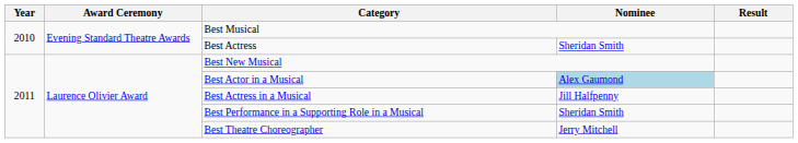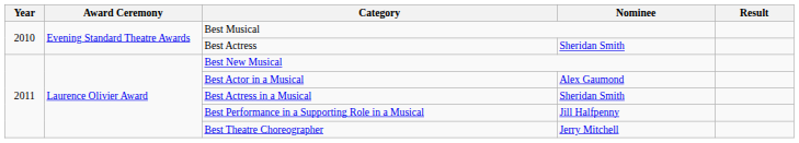 <table class="wikitable" style="width:95%;">
 <tr>
 <th style="width:5%;">Year</th>
 <th style="width:20%;">Award Ceremony</th>
 <th style="width:45%;">Category</th>
 <th style="width:20%;">Nominee</th>
 <th style="width:10%;">Result</th>
 </tr>
 <tr>
 <td rowspan="2" style="text-align:center;">2010</td>
 <td rowspan="2"><a href='#'>Evening Standard Theatre Awards</a></td>
 <td colspan="2">Best Musical</td>
 <td></td>
 </tr>
 <tr>
 <td>Best Actress</td>
 <td><a href='#'>Sheridan Smith</a></td>
 <td></td>
 </tr>
 <tr>
 <td rowspan="5" style="text-align:center;">2011</td>
 <td rowspan="5"><a href='#'>Laurence Olivier Award</a></td>
 <td colspan="2"><a href='#'>Best New Musical</a></td>
 <td></td>
 </tr>
 <tr>
 <td><a href='#'>Best Actor in a Musical</a></td>
-<td style="background: lightblue;"><a href='#'>Alex Gaumond</a></td>
+<td><a href='#'>Alex Gaumond</a></td>
 <td></td>
 </tr>
 <tr>
 <td><a href='#'>Best Actress in a Musical</a></td>
-<td><a href='#'>Jill Halfpenny</a></td>
+<td><a href='#'>Sheridan Smith</a></td>
 <td></td>
 </tr>
 <tr>
 <td><a href='#'>Best Performance in a Supporting Role in a Musical</a></td>
-<td><a href='#'>Sheridan Smith</a></td>
+<td><a href='#'>Jill Halfpenny</a></td>
 <td></td>
 </tr>
 <tr>
 <td><a href='#'>Best Theatre Choreographer</a></td>
 <td><a href='#'>Jerry Mitchell</a></td>
 <td></td>
 </tr>
 </table>
